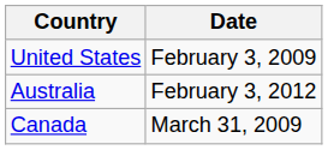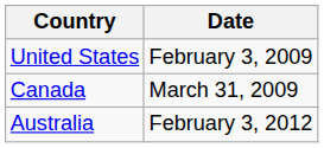 <table class="wikitable">
 <tr>
 <th>Country</th>
 <th>Date</th>
 </tr>
 <tr>
 <td><a href='#'>United States</a></td>
 <td>February 3, 2009</td>
 </tr>
 <tr>
+<td><a href='#'>Canada</a></td>
+<td>March 31, 2009</td>
+</tr>
+<tr>
 <td><a href='#'>Australia</a></td>
 <td>February 3, 2012</td>
 </tr>
-<tr>
-<td><a href='#'>Canada</a></td>
-<td>March 31, 2009</td>
-</tr>
 </table>
